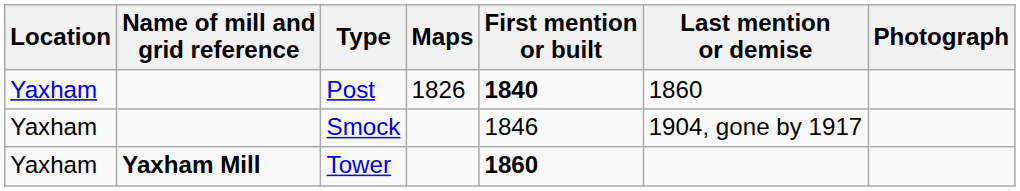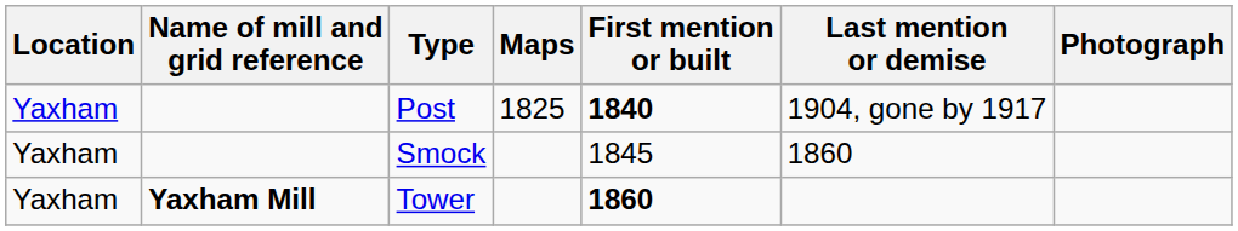 <table class="wikitable">
 <tr>
 <th>Location</th>
 <th>Name of mill and<br>grid reference</th>
 <th>Type</th>
 <th>Maps</th>
 <th>First mention<br>or built</th>
 <th>Last mention<br> or demise</th>
 <th>Photograph</th>
 </tr>
 <tr>
 <td><a href='#'>Yaxham</a></td>
 <td></td>
 <td><a href='#'>Post</a></td>
-<td>1826</td>
+<td>1825</td>
 <td><strong>1840</strong></td>
-<td>1860<br></td>
+<td>1904, gone by 1917<br></td>
 <td></td>
 </tr>
 <tr>
 <td>Yaxham</td>
 <td></td>
 <td><a href='#'>Smock</a></td>
 <td></td>
-<td>1846</td>
-<td>1904, gone by 1917<br></td>
+<td>1845</td>
+<td>1860<br></td>
 <td></td>
 </tr>
 <tr>
 <td>Yaxham</td>
 <td><strong>Yaxham Mill</strong><br></td>
 <td><a href='#'>Tower</a></td>
 <td></td>
 <td><strong>1860</strong></td>
 <td></td>
 <td></td>
 </tr>
 </table>
